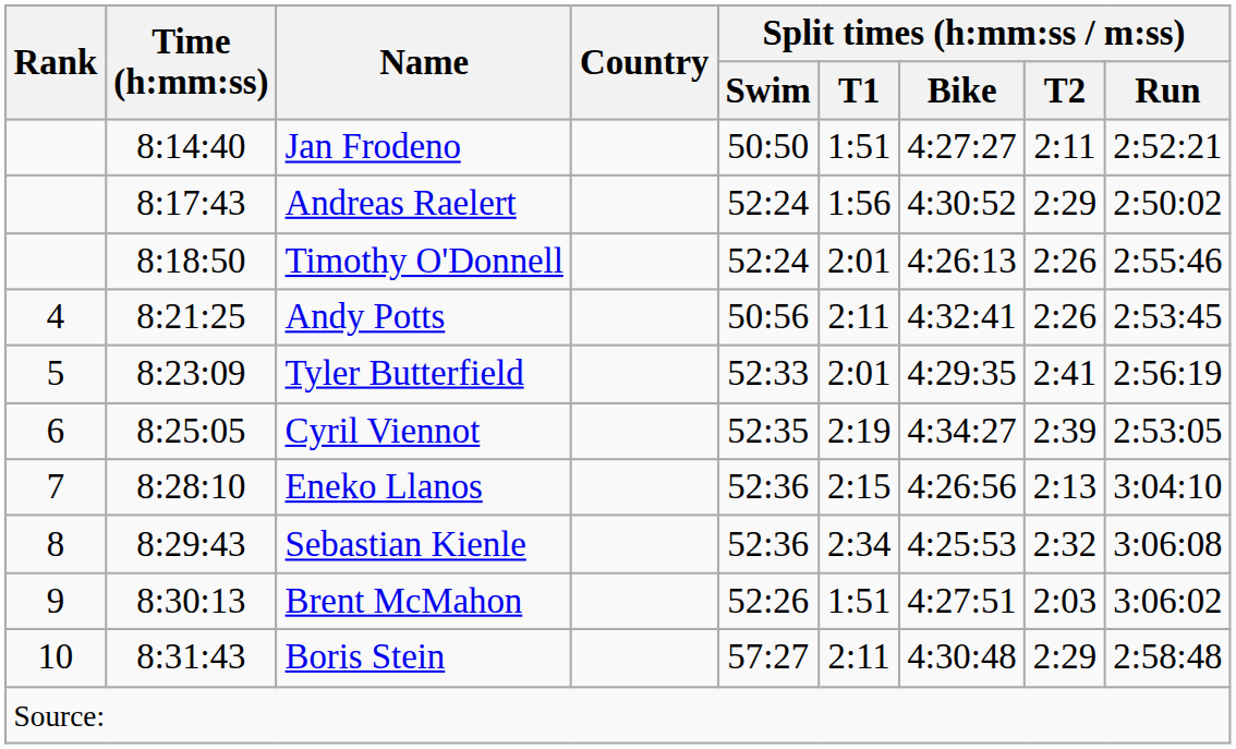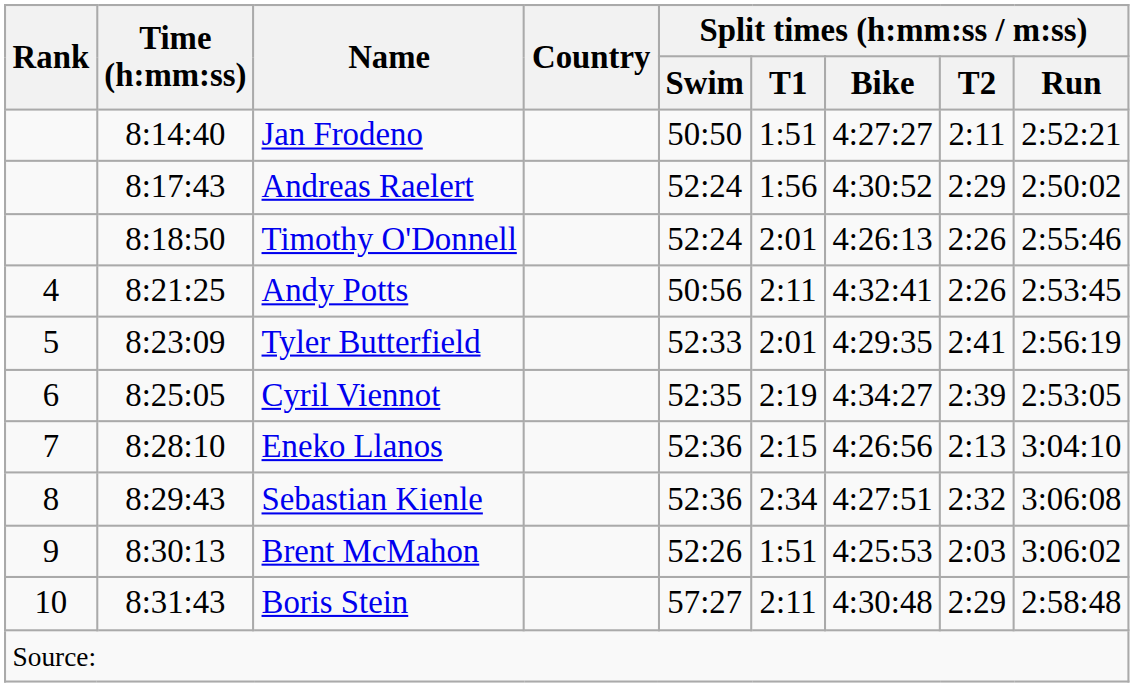 <table class="wikitable sortable" style="text-align:center">
 <tr>
 <th data-sort-type="number" rowspan=2>Rank</th>
 <th rowspan=2>Time<br>(h:mm:ss)</th>
 <th rowspan=2>Name</th>
 <th rowspan=2>Country</th>
 <th colspan=5>Split times (h:mm:ss / m:ss)</th>
 </tr>
 <tr>
 <th>Swim</th>
 <th>T1</th>
 <th>Bike</th>
 <th>T2</th>
 <th>Run</th>
 </tr>
 <tr>
 <td></td>
 <td>8:14:40</td>
 <td align="left"><a href='#'>Jan Frodeno</a></td>
 <td align="left"></td>
 <td>50:50</td>
 <td>1:51</td>
 <td>4:27:27</td>
 <td>2:11</td>
 <td>2:52:21</td>
 </tr>
 <tr>
 <td></td>
 <td>8:17:43</td>
 <td align="left"><a href='#'>Andreas Raelert</a></td>
 <td align="left"></td>
 <td>52:24</td>
 <td>1:56</td>
 <td>4:30:52</td>
 <td>2:29</td>
 <td>2:50:02</td>
 </tr>
 <tr>
 <td></td>
 <td>8:18:50</td>
 <td align="left"><a href='#'>Timothy O'Donnell</a></td>
 <td align="left"></td>
 <td>52:24</td>
 <td>2:01</td>
 <td>4:26:13</td>
 <td>2:26</td>
 <td>2:55:46</td>
 </tr>
 <tr>
 <td>4</td>
 <td>8:21:25</td>
 <td align="left"><a href='#'>Andy Potts</a></td>
 <td align="left"></td>
 <td>50:56</td>
 <td>2:11</td>
 <td>4:32:41</td>
 <td>2:26</td>
 <td>2:53:45</td>
 </tr>
 <tr>
 <td>5</td>
 <td>8:23:09</td>
 <td align='left'><a href='#'>Tyler Butterfield</a></td>
 <td align='left'></td>
 <td>52:33</td>
 <td>2:01</td>
 <td>4:29:35</td>
 <td>2:41</td>
 <td>2:56:19</td>
 </tr>
 <tr>
 <td>6</td>
 <td>8:25:05</td>
 <td align='left'><a href='#'>Cyril Viennot</a></td>
 <td align='left'></td>
 <td>52:35</td>
 <td>2:19</td>
 <td>4:34:27</td>
 <td>2:39</td>
 <td>2:53:05</td>
 </tr>
 <tr>
 <td>7</td>
 <td>8:28:10</td>
 <td align='left'><a href='#'>Eneko Llanos</a></td>
 <td align='left'></td>
 <td>52:36</td>
 <td>2:15</td>
 <td>4:26:56</td>
 <td>2:13</td>
 <td>3:04:10</td>
 </tr>
 <tr>
 <td>8</td>
 <td>8:29:43</td>
 <td align='left'><a href='#'>Sebastian Kienle</a></td>
 <td align='left'></td>
 <td>52:36</td>
 <td>2:34</td>
-<td>4:25:53</td>
+<td>4:27:51</td>
 <td>2:32</td>
 <td>3:06:08</td>
 </tr>
 <tr>
 <td>9</td>
 <td>8:30:13</td>
 <td align='left'><a href='#'>Brent McMahon</a></td>
 <td align='left'></td>
 <td>52:26</td>
 <td>1:51</td>
-<td>4:27:51</td>
+<td>4:25:53</td>
 <td>2:03</td>
 <td>3:06:02</td>
 </tr>
 <tr>
 <td>10</td>
 <td>8:31:43</td>
 <td align='left'><a href='#'>Boris Stein</a></td>
 <td align='left'></td>
 <td>57:27</td>
 <td>2:11</td>
 <td>4:30:48</td>
 <td>2:29</td>
 <td>2:58:48</td>
 </tr>
 <tr class="sortbottom">
 <td colspan="9" align="left"><small>Source:</small></td>
 </tr>
 </table>
